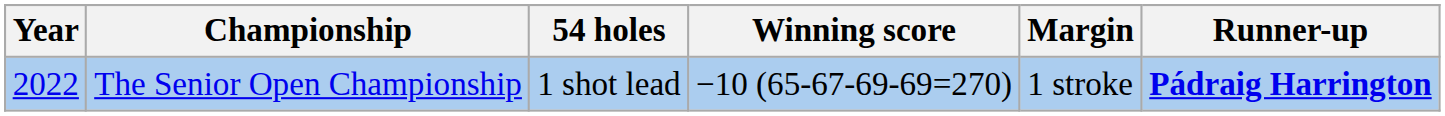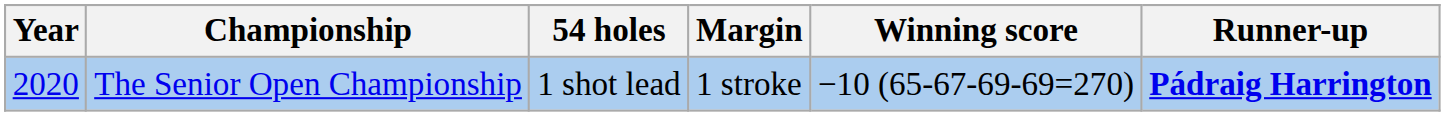 <table class="wikitable">
 <tr>
 <th>Year</th>
 <th>Championship</th>
 <th>54 holes</th>
+<th>Margin</th>
 <th>Winning score</th>
-<th>Margin</th>
 <th>Runner-up</th>
 </tr>
 <tr style="background:#ABCDEF;">
-<td><a href='#'>2022</a></td>
+<td><a href='#'>2020</a></td>
 <td><a href='#'>The Senior Open Championship</a></td>
 <td>1 shot lead</td>
+<td>1 stroke</td>
 <td>−10 (65-67-69-69=270)</td>
-<td>1 stroke</td>
 <td><strong> <a href='#'>Pádraig Harrington</a></strong></td>
 </tr>
 </table>
